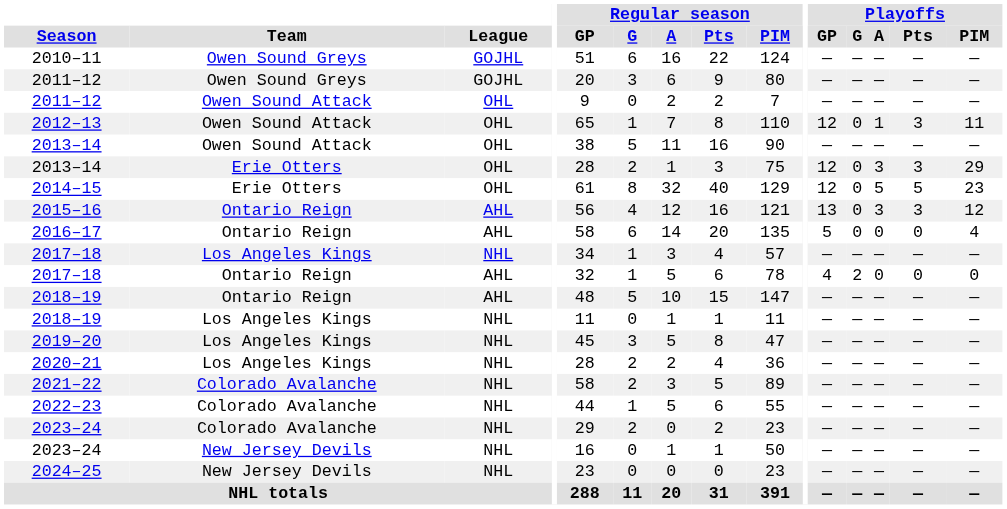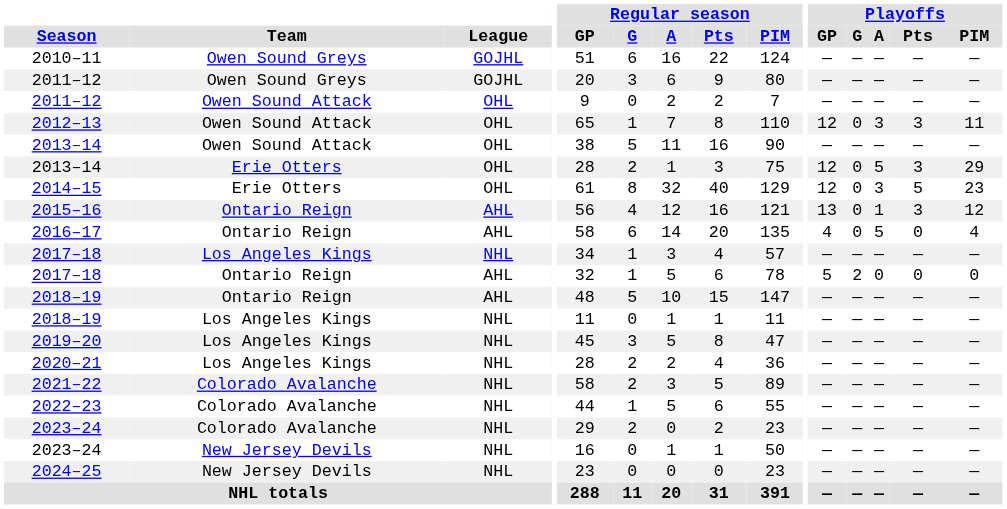 <table border="0" cellpadding="1" cellspacing="0" style="text-align:center; width:60em;">
 <tr bgcolor="#e0e0e0">
 <th colspan="3" bgcolor="#ffffff"></th>
 <th rowspan="99" bgcolor="#ffffff"></th>
 <th colspan="5"><a href='#'>Regular season</a></th>
 <th rowspan="99" bgcolor="#ffffff"></th>
 <th colspan="5"><a href='#'>Playoffs</a></th>
 </tr>
 <tr bgcolor="#e0e0e0">
 <th><a href='#'>Season</a></th>
 <th>Team</th>
 <th>League</th>
 <th>GP</th>
 <th><a href='#'>G</a></th>
 <th><a href='#'>A</a></th>
 <th><a href='#'>Pts</a></th>
 <th><a href='#'>PIM</a></th>
 <th>GP</th>
 <th>G</th>
 <th>A</th>
 <th>Pts</th>
 <th>PIM</th>
 </tr>
 <tr>
 <td>2010–11</td>
 <td><a href='#'>Owen Sound Greys</a></td>
 <td><a href='#'>GOJHL</a></td>
 <td>51</td>
 <td>6</td>
 <td>16</td>
 <td>22</td>
 <td>124</td>
 <td>—</td>
 <td>—</td>
 <td>—</td>
 <td>—</td>
 <td>—</td>
 </tr>
 <tr bgcolor="#f0f0f0">
 <td>2011–12</td>
 <td>Owen Sound Greys</td>
 <td>GOJHL</td>
 <td>20</td>
 <td>3</td>
 <td>6</td>
 <td>9</td>
 <td>80</td>
 <td>—</td>
 <td>—</td>
 <td>—</td>
 <td>—</td>
 <td>—</td>
 </tr>
 <tr>
 <td><a href='#'>2011–12</a></td>
 <td><a href='#'>Owen Sound Attack</a></td>
 <td><a href='#'>OHL</a></td>
 <td>9</td>
 <td>0</td>
 <td>2</td>
 <td>2</td>
 <td>7</td>
 <td>—</td>
 <td>—</td>
 <td>—</td>
 <td>—</td>
 <td>—</td>
 </tr>
 <tr bgcolor="#f0f0f0">
 <td><a href='#'>2012–13</a></td>
 <td>Owen Sound Attack</td>
 <td>OHL</td>
 <td>65</td>
 <td>1</td>
 <td>7</td>
 <td>8</td>
 <td>110</td>
 <td>12</td>
 <td>0</td>
-<td>1</td>
+<td>3</td>
 <td>3</td>
 <td>11</td>
 </tr>
 <tr>
 <td><a href='#'>2013–14</a></td>
 <td>Owen Sound Attack</td>
 <td>OHL</td>
 <td>38</td>
 <td>5</td>
 <td>11</td>
 <td>16</td>
 <td>90</td>
 <td>—</td>
 <td>—</td>
 <td>—</td>
 <td>—</td>
 <td>—</td>
 </tr>
 <tr bgcolor="#f0f0f0">
 <td>2013–14</td>
 <td><a href='#'>Erie Otters</a></td>
 <td>OHL</td>
 <td>28</td>
 <td>2</td>
 <td>1</td>
 <td>3</td>
 <td>75</td>
 <td>12</td>
 <td>0</td>
-<td>3</td>
+<td>5</td>
 <td>3</td>
 <td>29</td>
 </tr>
 <tr>
 <td><a href='#'>2014–15</a></td>
 <td>Erie Otters</td>
 <td>OHL</td>
 <td>61</td>
 <td>8</td>
 <td>32</td>
 <td>40</td>
 <td>129</td>
 <td>12</td>
 <td>0</td>
-<td>5</td>
+<td>3</td>
 <td>5</td>
 <td>23</td>
 </tr>
 <tr bgcolor="#f0f0f0">
 <td><a href='#'>2015–16</a></td>
 <td><a href='#'>Ontario Reign</a></td>
 <td><a href='#'>AHL</a></td>
 <td>56</td>
 <td>4</td>
 <td>12</td>
 <td>16</td>
 <td>121</td>
 <td>13</td>
 <td>0</td>
-<td>3</td>
+<td>1</td>
 <td>3</td>
 <td>12</td>
 </tr>
 <tr>
 <td><a href='#'>2016–17</a></td>
 <td>Ontario Reign</td>
 <td>AHL</td>
 <td>58</td>
 <td>6</td>
 <td>14</td>
 <td>20</td>
 <td>135</td>
+<td>4</td>
+<td>0</td>
 <td>5</td>
-<td>0</td>
-<td>0</td>
 <td>0</td>
 <td>4</td>
 </tr>
 <tr bgcolor="#f0f0f0">
 <td><a href='#'>2017–18</a></td>
 <td><a href='#'>Los Angeles Kings</a></td>
 <td><a href='#'>NHL</a></td>
 <td>34</td>
 <td>1</td>
 <td>3</td>
 <td>4</td>
 <td>57</td>
 <td>—</td>
 <td>—</td>
 <td>—</td>
 <td>—</td>
 <td>—</td>
 </tr>
 <tr>
 <td><a href='#'>2017–18</a></td>
 <td>Ontario Reign</td>
 <td>AHL</td>
 <td>32</td>
 <td>1</td>
 <td>5</td>
 <td>6</td>
 <td>78</td>
-<td>4</td>
+<td>5</td>
 <td>2</td>
 <td>0</td>
 <td>0</td>
 <td>0</td>
 </tr>
 <tr bgcolor="#f0f0f0">
 <td><a href='#'>2018–19</a></td>
 <td>Ontario Reign</td>
 <td>AHL</td>
 <td>48</td>
 <td>5</td>
 <td>10</td>
 <td>15</td>
 <td>147</td>
 <td>—</td>
 <td>—</td>
 <td>—</td>
 <td>—</td>
 <td>—</td>
 </tr>
 <tr>
 <td><a href='#'>2018–19</a></td>
 <td>Los Angeles Kings</td>
 <td>NHL</td>
 <td>11</td>
 <td>0</td>
 <td>1</td>
 <td>1</td>
 <td>11</td>
 <td>—</td>
 <td>—</td>
 <td>—</td>
 <td>—</td>
 <td>—</td>
 </tr>
 <tr bgcolor="#f0f0f0">
 <td><a href='#'>2019–20</a></td>
 <td>Los Angeles Kings</td>
 <td>NHL</td>
 <td>45</td>
 <td>3</td>
 <td>5</td>
 <td>8</td>
 <td>47</td>
 <td>—</td>
 <td>—</td>
 <td>—</td>
 <td>—</td>
 <td>—</td>
 </tr>
 <tr>
 <td><a href='#'>2020–21</a></td>
 <td>Los Angeles Kings</td>
 <td>NHL</td>
 <td>28</td>
 <td>2</td>
 <td>2</td>
 <td>4</td>
 <td>36</td>
 <td>—</td>
 <td>—</td>
 <td>—</td>
 <td>—</td>
 <td>—</td>
 </tr>
 <tr bgcolor="#f0f0f0">
 <td><a href='#'>2021–22</a></td>
 <td><a href='#'>Colorado Avalanche</a></td>
 <td>NHL</td>
 <td>58</td>
 <td>2</td>
 <td>3</td>
 <td>5</td>
 <td>89</td>
 <td>—</td>
 <td>—</td>
 <td>—</td>
 <td>—</td>
 <td>—</td>
 </tr>
 <tr>
 <td><a href='#'>2022–23</a></td>
 <td>Colorado Avalanche</td>
 <td>NHL</td>
 <td>44</td>
 <td>1</td>
 <td>5</td>
 <td>6</td>
 <td>55</td>
 <td>—</td>
 <td>—</td>
 <td>—</td>
 <td>—</td>
 <td>—</td>
 </tr>
 <tr bgcolor="#f0f0f0">
 <td><a href='#'>2023–24</a></td>
 <td>Colorado Avalanche</td>
 <td>NHL</td>
 <td>29</td>
 <td>2</td>
 <td>0</td>
 <td>2</td>
 <td>23</td>
 <td>—</td>
 <td>—</td>
 <td>—</td>
 <td>—</td>
 <td>—</td>
 </tr>
 <tr>
 <td>2023–24</td>
 <td><a href='#'>New Jersey Devils</a></td>
 <td>NHL</td>
 <td>16</td>
 <td>0</td>
 <td>1</td>
 <td>1</td>
 <td>50</td>
 <td>—</td>
 <td>—</td>
 <td>—</td>
 <td>—</td>
 <td>—</td>
 </tr>
 <tr bgcolor="#f0f0f0">
 <td><a href='#'>2024–25</a></td>
 <td>New Jersey Devils</td>
 <td>NHL</td>
 <td>23</td>
 <td>0</td>
 <td>0</td>
 <td>0</td>
 <td>23</td>
 <td>—</td>
 <td>—</td>
 <td>—</td>
 <td>—</td>
 <td>—</td>
 </tr>
 <tr bgcolor="#e0e0e0">
 <th colspan="3">NHL totals</th>
 <th>288</th>
 <th>11</th>
 <th>20</th>
 <th>31</th>
 <th>391</th>
 <th>—</th>
 <th>—</th>
 <th>—</th>
 <th>—</th>
 <th>—</th>
 </tr>
 </table>
